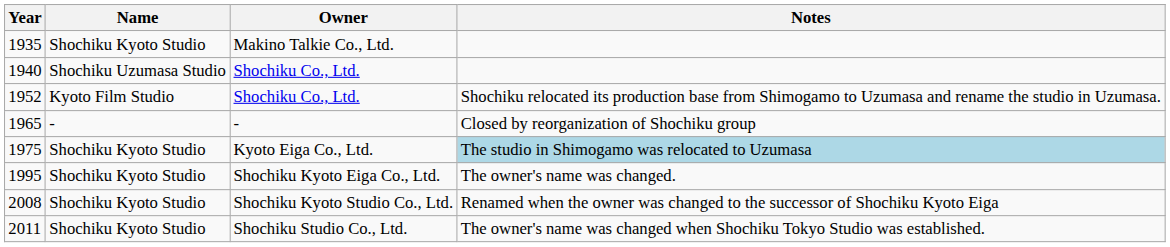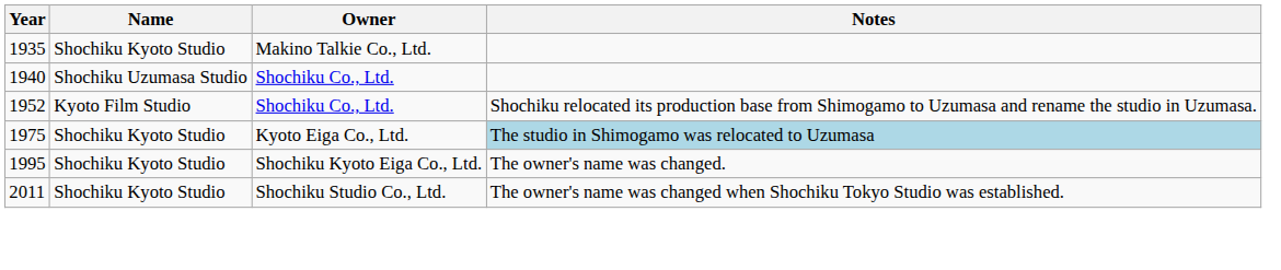 <table class="wikitable">
 <tr>
 <th>Year</th>
 <th>Name</th>
 <th>Owner</th>
 <th>Notes</th>
 </tr>
 <tr>
 <td>1935</td>
 <td>Shochiku Kyoto Studio</td>
 <td>Makino Talkie Co., Ltd.</td>
 <td></td>
 </tr>
 <tr>
 <td>1940</td>
 <td>Shochiku Uzumasa Studio</td>
 <td><a href='#'>Shochiku Co., Ltd.</a></td>
 <td></td>
 </tr>
 <tr>
 <td>1952</td>
 <td>Kyoto Film Studio</td>
 <td><a href='#'>Shochiku Co., Ltd.</a></td>
 <td>Shochiku relocated its production base from Shimogamo to Uzumasa and rename the studio in Uzumasa.</td>
 </tr>
 <tr>
-<td>1965</td>
-<td>-</td>
-<td>-</td>
-<td>Closed by reorganization of Shochiku group</td>
-</tr>
-<tr>
 <td>1975</td>
 <td>Shochiku Kyoto Studio</td>
 <td>Kyoto Eiga Co., Ltd.</td>
 <td style="background: lightblue;">The studio in Shimogamo was relocated to Uzumasa</td>
 </tr>
 <tr>
 <td>1995</td>
 <td>Shochiku Kyoto Studio</td>
 <td>Shochiku Kyoto Eiga Co., Ltd.</td>
 <td>The owner's name was changed.</td>
 </tr>
 <tr>
-<td>2008</td>
-<td>Shochiku Kyoto Studio</td>
-<td>Shochiku Kyoto Studio Co., Ltd.</td>
-<td>Renamed when the owner was changed to the successor of Shochiku Kyoto Eiga</td>
-</tr>
-<tr>
 <td>2011</td>
 <td>Shochiku Kyoto Studio</td>
 <td>Shochiku Studio Co., Ltd.</td>
 <td>The owner's name was changed when Shochiku Tokyo Studio was established.</td>
 </tr>
 </table>
